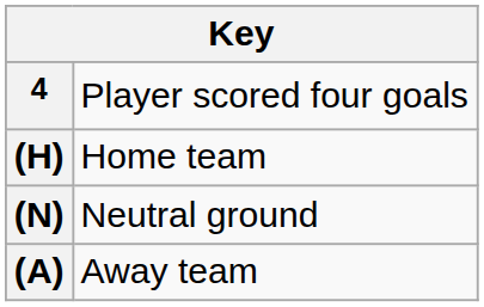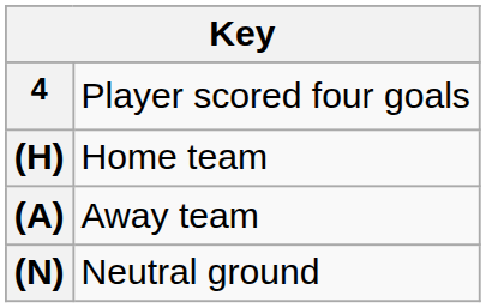 <table class="wikitable plainrowheaders">
 <tr>
 <th colspan="2" scope="col">Key</th>
 </tr>
 <tr>
 <th align="left" scope="row"><sup>4</sup></th>
 <td align="left">Player scored four goals</td>
 </tr>
 <tr>
 <th align="left" scope="row">(H)</th>
 <td align="left">Home team</td>
 </tr>
 <tr>
+<th align="left" scope="row">(A)</th>
+<td align="left">Away team</td>
+</tr>
+<tr>
 <th align="left" scope="row">(N)</th>
 <td align="left">Neutral ground</td>
 </tr>
-<tr>
-<th align="left" scope="row">(A)</th>
-<td align="left">Away team</td>
-</tr>
 </table>
